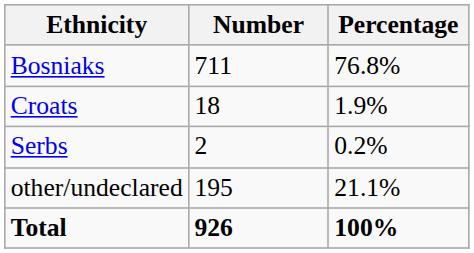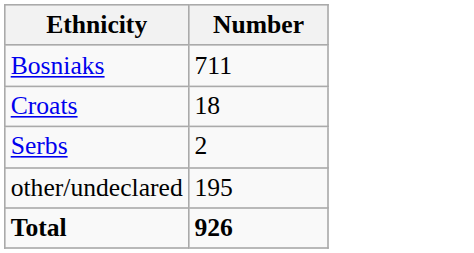 <table class="wikitable">
 <tr>
 <th width="100px">Ethnicity</th>
 <th width="80px">Number</th>
-<th width="80px">Percentage</th>
 </tr>
 <tr>
 <td><a href='#'>Bosniaks</a></td>
 <td>711</td>
-<td>76.8%</td>
 </tr>
 <tr>
 <td><a href='#'>Croats</a></td>
 <td>18</td>
-<td>1.9%</td>
 </tr>
 <tr>
 <td><a href='#'>Serbs</a></td>
 <td>2</td>
-<td>0.2%</td>
 </tr>
 <tr>
 <td>other/undeclared</td>
 <td>195</td>
-<td>21.1%</td>
 </tr>
 <tr>
 <td><strong>Total</strong></td>
 <td><strong>926</strong></td>
-<td><strong>100%</strong></td>
 </tr>
 </table>
